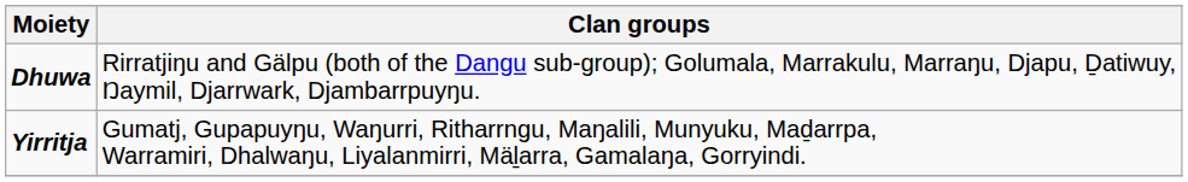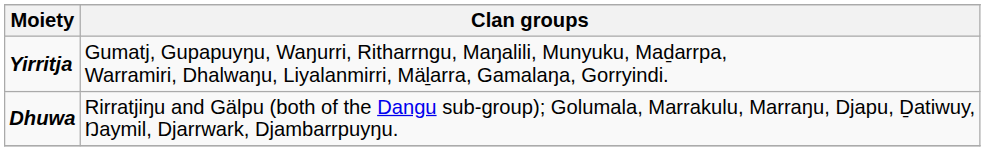 <table class="wikitable">
 <tr>
 </tr>
 <tr bgcolor=#efefef>
 <th>Moiety</th>
 <th>Clan groups</th>
 </tr>
 <tr>
+<td><strong><em>Yirritja</em></strong></td>
+<td>Gumatj, Gupapuyŋu, Waŋurri, Ritharrngu, Maŋalili, Munyuku, Maḏarrpa,<br>Warramiri, Dhalwaŋu, Liyalanmirri, Mäḻarra, Gamalaŋa, Gorryindi.</td>
+</tr>
+<tr>
 <td><strong><em>Dhuwa</em></strong></td>
 <td>Rirratjiŋu and Gälpu (both of the <a href='#'>Dangu</a> sub-group); Golumala, Marrakulu, Marraŋu, Djapu, Ḏatiwuy,<br>Ŋaymil, Djarrwark, Djambarrpuyŋu.</td>
 </tr>
 <tr>
-<td><strong><em>Yirritja</em></strong></td>
-<td>Gumatj, Gupapuyŋu, Waŋurri, Ritharrngu, Maŋalili, Munyuku, Maḏarrpa,<br>Warramiri, Dhalwaŋu, Liyalanmirri, Mäḻarra, Gamalaŋa, Gorryindi.</td>
-</tr>
-<tr>
 </tr>
 </table>
